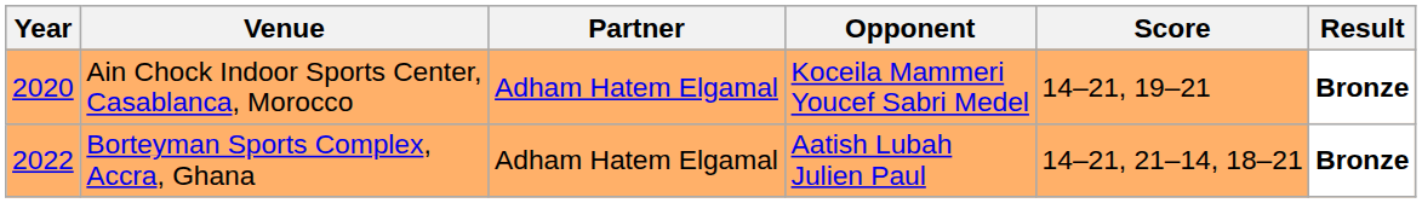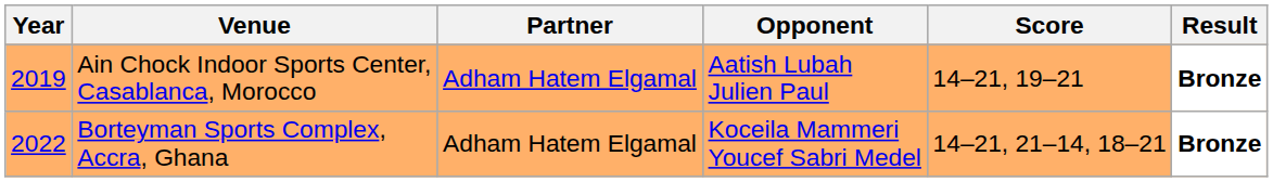 <table class="sortable wikitable" style="font-size: 90%;">
 <tr>
 <th>Year</th>
 <th>Venue</th>
 <th>Partner</th>
 <th>Opponent</th>
 <th>Score</th>
 <th>Result</th>
 </tr>
 <tr style="background:#FFB069">
-<td align="center"><a href='#'>2020</a></td>
+<td align="center"><a href='#'>2019</a></td>
 <td align="left">Ain Chock Indoor Sports Center,<br><a href='#'>Casablanca</a>, Morocco</td>
 <td align="left"> <a href='#'>Adham Hatem Elgamal</a></td>
-<td align="left"> <a href='#'>Koceila Mammeri</a><br> <a href='#'>Youcef Sabri Medel</a></td>
+<td align="left"> <a href='#'>Aatish Lubah</a><br> <a href='#'>Julien Paul</a></td>
 <td align="left">14–21, 19–21</td>
 <td style="text-align:left; background:white"> <strong>Bronze</strong></td>
 </tr>
 <tr style="background:#FFB069">
 <td align="center"><a href='#'>2022</a></td>
 <td align="left"><a href='#'>Borteyman Sports Complex</a>,<br><a href='#'>Accra</a>, Ghana</td>
 <td align="left"> Adham Hatem Elgamal</td>
-<td align="left"> <a href='#'>Aatish Lubah</a><br> <a href='#'>Julien Paul</a></td>
+<td align="left"> <a href='#'>Koceila Mammeri</a><br> <a href='#'>Youcef Sabri Medel</a></td>
 <td align="left">14–21, 21–14, 18–21</td>
 <td style="text-align:left; background:white"> <strong>Bronze</strong></td>
 </tr>
 </table>
